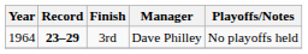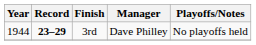 <table class="wikitable" style="text-align:center">
 <tr>
 <th>Year</th>
 <th>Record</th>
 <th>Finish</th>
 <th>Manager</th>
 <th>Playoffs/Notes</th>
 </tr>
 <tr align=center>
-<td>1964</td>
+<td>1944</td>
 <td><strong>23–29</strong></td>
 <td>3rd</td>
 <td>Dave Philley</td>
 <td>No playoffs held</td>
 </tr>
 <tr align=center>
 </tr>
 </table>
